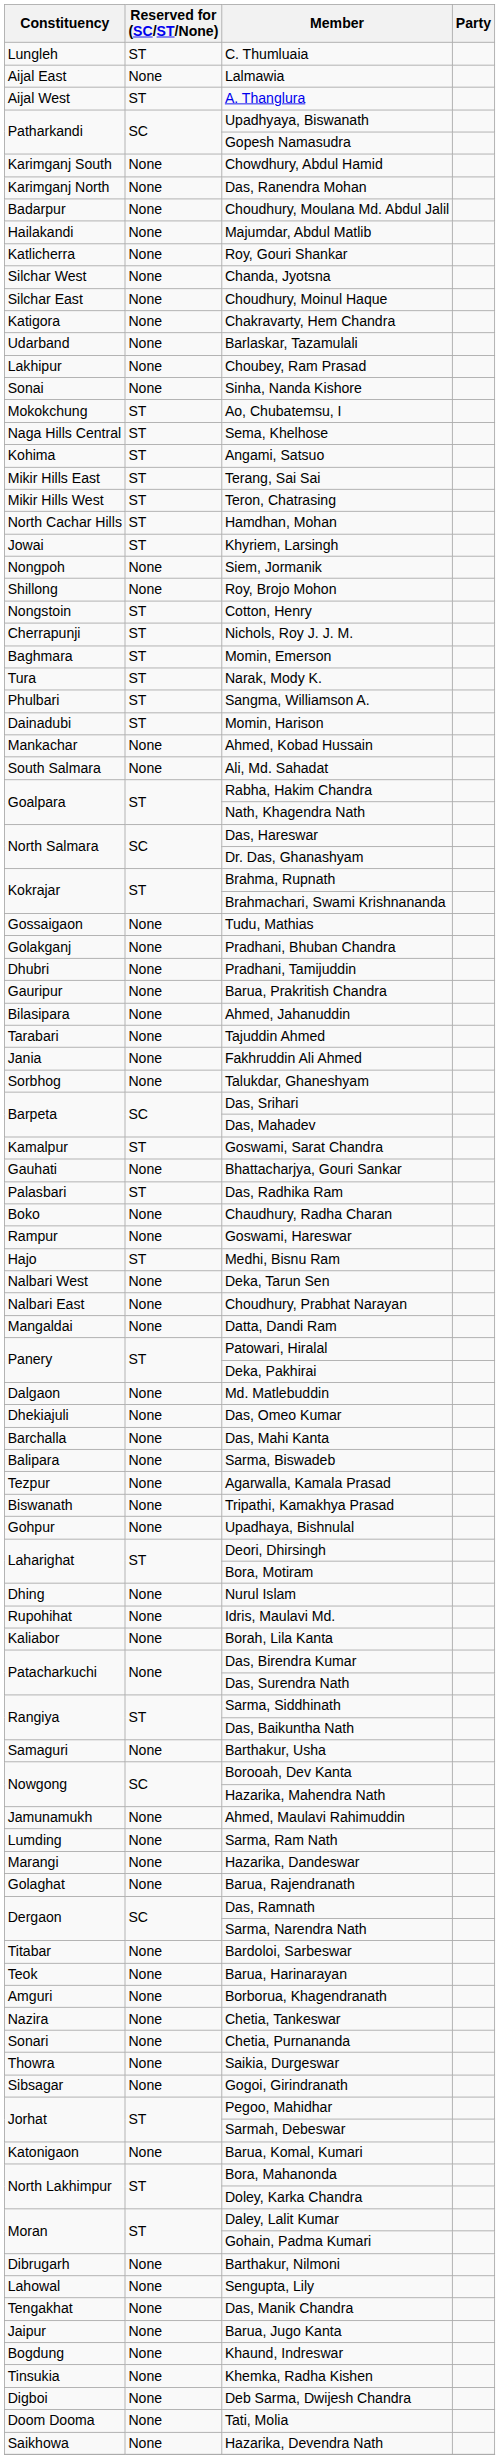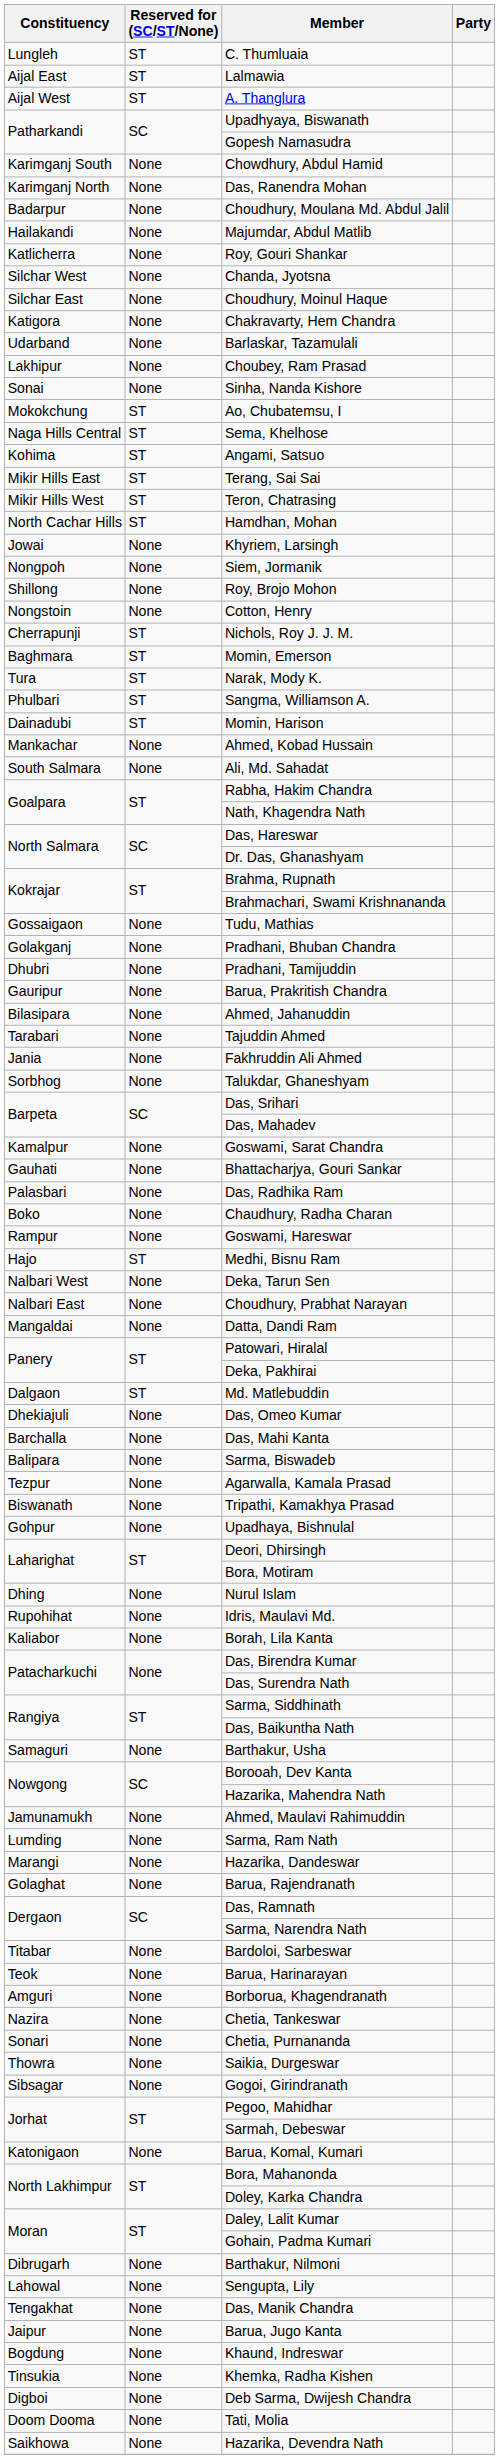 <table class="wikitable sortable">
 <tr>
 <th>Constituency</th>
 <th>Reserved for<br>(<a href='#'>SC</a>/<a href='#'>ST</a>/None)</th>
 <th>Member</th>
 <th colspan=2>Party</th>
 </tr>
 <tr>
 <td>Lungleh</td>
 <td>ST</td>
 <td>C. Thumluaia</td>
 <td></td>
 </tr>
 <tr>
 <td>Aijal East</td>
-<td>None</td>
+<td>ST</td>
 <td>Lalmawia</td>
 <td></td>
 </tr>
 <tr>
 <td>Aijal West</td>
 <td>ST</td>
 <td><a href='#'>A. Thanglura</a></td>
 <td></td>
 </tr>
 <tr>
 <td rowspan=2>Patharkandi</td>
 <td rowspan=2>SC</td>
 <td>Upadhyaya, Biswanath</td>
 <td></td>
 </tr>
 <tr>
 <td>Gopesh Namasudra</td>
 <td></td>
 </tr>
 <tr>
 <td>Karimganj South</td>
 <td>None</td>
 <td>Chowdhury, Abdul Hamid</td>
 <td></td>
 </tr>
 <tr>
 <td>Karimganj North</td>
 <td>None</td>
 <td>Das, Ranendra Mohan</td>
 <td></td>
 </tr>
 <tr>
 <td>Badarpur</td>
 <td>None</td>
 <td>Choudhury, Moulana Md. Abdul Jalil</td>
 <td></td>
 </tr>
 <tr>
 <td>Hailakandi</td>
 <td>None</td>
 <td>Majumdar, Abdul Matlib</td>
 <td></td>
 </tr>
 <tr>
 <td>Katlicherra</td>
 <td>None</td>
 <td>Roy, Gouri Shankar</td>
 <td></td>
 </tr>
 <tr>
 <td>Silchar West</td>
 <td>None</td>
 <td>Chanda, Jyotsna</td>
 <td></td>
 </tr>
 <tr>
 <td>Silchar East</td>
 <td>None</td>
 <td>Choudhury, Moinul Haque</td>
 <td></td>
 </tr>
 <tr>
 <td>Katigora</td>
 <td>None</td>
 <td>Chakravarty, Hem Chandra</td>
 <td></td>
 </tr>
 <tr>
 <td>Udarband</td>
 <td>None</td>
 <td>Barlaskar, Tazamulali</td>
 <td></td>
 </tr>
 <tr>
 <td>Lakhipur</td>
 <td>None</td>
 <td>Choubey, Ram Prasad</td>
 <td></td>
 </tr>
 <tr>
 <td>Sonai</td>
 <td>None</td>
 <td>Sinha, Nanda Kishore</td>
 <td></td>
 </tr>
 <tr>
 <td>Mokokchung</td>
 <td>ST</td>
 <td>Ao, Chubatemsu, I</td>
 <td></td>
 </tr>
 <tr>
 <td>Naga Hills Central</td>
 <td>ST</td>
 <td>Sema, Khelhose</td>
 <td></td>
 </tr>
 <tr>
 <td>Kohima</td>
 <td>ST</td>
 <td>Angami, Satsuo</td>
 <td></td>
 </tr>
 <tr>
 <td>Mikir Hills East</td>
 <td>ST</td>
 <td>Terang, Sai Sai</td>
 <td></td>
 </tr>
 <tr>
 <td>Mikir Hills West</td>
 <td>ST</td>
 <td>Teron, Chatrasing</td>
 <td></td>
 </tr>
 <tr>
 <td>North Cachar Hills</td>
 <td>ST</td>
 <td>Hamdhan, Mohan</td>
 <td></td>
 </tr>
 <tr>
 <td>Jowai</td>
-<td>ST</td>
+<td>None</td>
 <td>Khyriem, Larsingh</td>
 <td></td>
 </tr>
 <tr>
 <td>Nongpoh</td>
 <td>None</td>
 <td>Siem, Jormanik</td>
 <td></td>
 </tr>
 <tr>
 <td>Shillong</td>
 <td>None</td>
 <td>Roy, Brojo Mohon</td>
 <td></td>
 </tr>
 <tr>
 <td>Nongstoin</td>
-<td>ST</td>
+<td>None</td>
 <td>Cotton, Henry</td>
 <td></td>
 </tr>
 <tr>
 <td>Cherrapunji</td>
 <td>ST</td>
 <td>Nichols, Roy J. J. M.</td>
 <td></td>
 </tr>
 <tr>
 <td>Baghmara</td>
 <td>ST</td>
 <td>Momin, Emerson</td>
 <td></td>
 </tr>
 <tr>
 <td>Tura</td>
 <td>ST</td>
 <td>Narak, Mody K.</td>
 <td></td>
 </tr>
 <tr>
 <td>Phulbari</td>
 <td>ST</td>
 <td>Sangma, Williamson A.</td>
 <td></td>
 </tr>
 <tr>
 <td>Dainadubi</td>
 <td>ST</td>
 <td>Momin, Harison</td>
 <td></td>
 </tr>
 <tr>
 <td>Mankachar</td>
 <td>None</td>
 <td>Ahmed, Kobad Hussain</td>
 <td></td>
 </tr>
 <tr>
 <td>South Salmara</td>
 <td>None</td>
 <td>Ali, Md. Sahadat</td>
 <td></td>
 </tr>
 <tr>
 <td rowspan=2>Goalpara</td>
 <td rowspan=2>ST</td>
 <td>Rabha, Hakim Chandra</td>
 <td></td>
 </tr>
 <tr>
 <td>Nath, Khagendra Nath</td>
 <td></td>
 </tr>
 <tr>
 <td rowspan=2>North Salmara</td>
 <td rowspan=2>SC</td>
 <td>Das, Hareswar</td>
 <td></td>
 </tr>
 <tr>
 <td>Dr. Das, Ghanashyam</td>
 <td></td>
 </tr>
 <tr>
 <td rowspan=2>Kokrajar</td>
 <td rowspan=2>ST</td>
 <td>Brahma, Rupnath</td>
 <td></td>
 </tr>
 <tr>
 <td>Brahmachari, Swami Krishnananda</td>
 <td></td>
 </tr>
 <tr>
 <td>Gossaigaon</td>
 <td>None</td>
 <td>Tudu, Mathias</td>
 <td></td>
 </tr>
 <tr>
 <td>Golakganj</td>
 <td>None</td>
 <td>Pradhani, Bhuban Chandra</td>
 <td></td>
 </tr>
 <tr>
 <td>Dhubri</td>
 <td>None</td>
 <td>Pradhani, Tamijuddin</td>
 <td></td>
 </tr>
 <tr>
 <td>Gauripur</td>
 <td>None</td>
 <td>Barua, Prakritish Chandra</td>
 <td></td>
 </tr>
 <tr>
 <td>Bilasipara</td>
 <td>None</td>
 <td>Ahmed, Jahanuddin</td>
 <td></td>
 </tr>
 <tr>
 <td>Tarabari</td>
 <td>None</td>
 <td>Tajuddin Ahmed</td>
 <td></td>
 </tr>
 <tr>
 <td>Jania</td>
 <td>None</td>
 <td>Fakhruddin Ali Ahmed</td>
 <td></td>
 </tr>
 <tr>
 <td>Sorbhog</td>
 <td>None</td>
 <td>Talukdar, Ghaneshyam</td>
 <td></td>
 </tr>
 <tr>
 <td rowspan=2>Barpeta</td>
 <td rowspan=2>SC</td>
 <td>Das, Srihari</td>
 <td></td>
 </tr>
 <tr>
 <td>Das, Mahadev</td>
 <td></td>
 </tr>
 <tr>
 <td>Kamalpur</td>
-<td>ST</td>
+<td>None</td>
 <td>Goswami, Sarat Chandra</td>
 <td></td>
 </tr>
 <tr>
 <td>Gauhati</td>
 <td>None</td>
 <td>Bhattacharjya, Gouri Sankar</td>
 <td></td>
 </tr>
 <tr>
 <td>Palasbari</td>
-<td>ST</td>
+<td>None</td>
 <td>Das, Radhika Ram</td>
 <td></td>
 </tr>
 <tr>
 <td>Boko</td>
 <td>None</td>
 <td>Chaudhury, Radha Charan</td>
 <td></td>
 </tr>
 <tr>
 <td>Rampur</td>
 <td>None</td>
 <td>Goswami, Hareswar</td>
 <td></td>
 </tr>
 <tr>
 <td>Hajo</td>
 <td>ST</td>
 <td>Medhi, Bisnu Ram</td>
 <td></td>
 </tr>
 <tr>
 <td>Nalbari West</td>
 <td>None</td>
 <td>Deka, Tarun Sen</td>
 <td></td>
 </tr>
 <tr>
 <td>Nalbari East</td>
 <td>None</td>
 <td>Choudhury, Prabhat Narayan</td>
 <td></td>
 </tr>
 <tr>
 <td>Mangaldai</td>
 <td>None</td>
 <td>Datta, Dandi Ram</td>
 <td></td>
 </tr>
 <tr>
 <td rowspan=2>Panery</td>
 <td rowspan=2>ST</td>
 <td>Patowari, Hiralal</td>
 <td></td>
 </tr>
 <tr>
 <td>Deka, Pakhirai</td>
 <td></td>
 </tr>
 <tr>
 <td>Dalgaon</td>
-<td>None</td>
+<td>ST</td>
 <td>Md. Matlebuddin</td>
 <td></td>
 </tr>
 <tr>
 <td>Dhekiajuli</td>
 <td>None</td>
 <td>Das, Omeo Kumar</td>
 <td></td>
 </tr>
 <tr>
 <td>Barchalla</td>
 <td>None</td>
 <td>Das, Mahi Kanta</td>
 <td></td>
 </tr>
 <tr>
 <td>Balipara</td>
 <td>None</td>
 <td>Sarma, Biswadeb</td>
 <td></td>
 </tr>
 <tr>
 <td>Tezpur</td>
 <td>None</td>
 <td>Agarwalla, Kamala Prasad</td>
 <td></td>
 </tr>
 <tr>
 <td>Biswanath</td>
 <td>None</td>
 <td>Tripathi, Kamakhya Prasad</td>
 <td></td>
 </tr>
 <tr>
 <td>Gohpur</td>
 <td>None</td>
 <td>Upadhaya, Bishnulal</td>
 <td></td>
 </tr>
 <tr>
 <td rowspan=2>Laharighat</td>
 <td rowspan=2>ST</td>
 <td>Deori, Dhirsingh</td>
 <td></td>
 </tr>
 <tr>
 <td>Bora, Motiram</td>
 <td></td>
 </tr>
 <tr>
 <td>Dhing</td>
 <td>None</td>
 <td>Nurul Islam</td>
 <td></td>
 </tr>
 <tr>
 <td>Rupohihat</td>
 <td>None</td>
 <td>Idris, Maulavi Md.</td>
 <td></td>
 </tr>
 <tr>
 <td>Kaliabor</td>
 <td>None</td>
 <td>Borah, Lila Kanta</td>
 <td></td>
 </tr>
 <tr>
 <td rowspan=2>Patacharkuchi</td>
 <td rowspan=2>None</td>
 <td>Das, Birendra Kumar</td>
 <td></td>
 </tr>
 <tr>
 <td>Das, Surendra Nath</td>
 <td></td>
 </tr>
 <tr>
 <td rowspan=2>Rangiya</td>
 <td rowspan=2>ST</td>
 <td>Sarma, Siddhinath</td>
 <td></td>
 </tr>
 <tr>
 <td>Das, Baikuntha Nath</td>
 <td></td>
 </tr>
 <tr>
 <td>Samaguri</td>
 <td>None</td>
 <td>Barthakur, Usha</td>
 <td></td>
 </tr>
 <tr>
 <td rowspan=2>Nowgong</td>
 <td rowspan=2>SC</td>
 <td>Borooah, Dev Kanta</td>
 <td></td>
 </tr>
 <tr>
 <td>Hazarika, Mahendra Nath</td>
 <td></td>
 </tr>
 <tr>
 <td>Jamunamukh</td>
 <td>None</td>
 <td>Ahmed, Maulavi Rahimuddin</td>
 <td></td>
 </tr>
 <tr>
 <td>Lumding</td>
 <td>None</td>
 <td>Sarma, Ram Nath</td>
 <td></td>
 </tr>
 <tr>
 <td>Marangi</td>
 <td>None</td>
 <td>Hazarika, Dandeswar</td>
 <td></td>
 </tr>
 <tr>
 <td>Golaghat</td>
 <td>None</td>
 <td>Barua, Rajendranath</td>
 <td></td>
 </tr>
 <tr>
 <td rowspan=2>Dergaon</td>
 <td rowspan=2>SC</td>
 <td>Das, Ramnath</td>
 <td></td>
 </tr>
 <tr>
 <td>Sarma, Narendra Nath</td>
 <td></td>
 </tr>
 <tr>
 <td>Titabar</td>
 <td>None</td>
 <td>Bardoloi, Sarbeswar</td>
 <td></td>
 </tr>
 <tr>
 <td>Teok</td>
 <td>None</td>
 <td>Barua, Harinarayan</td>
 <td></td>
 </tr>
 <tr>
 <td>Amguri</td>
 <td>None</td>
 <td>Borborua, Khagendranath</td>
 <td></td>
 </tr>
 <tr>
 <td>Nazira</td>
 <td>None</td>
 <td>Chetia, Tankeswar</td>
 <td></td>
 </tr>
 <tr>
 <td>Sonari</td>
 <td>None</td>
 <td>Chetia, Purnananda</td>
 <td></td>
 </tr>
 <tr>
 <td>Thowra</td>
 <td>None</td>
 <td>Saikia, Durgeswar</td>
 <td></td>
 </tr>
 <tr>
 <td>Sibsagar</td>
 <td>None</td>
 <td>Gogoi, Girindranath</td>
 <td></td>
 </tr>
 <tr>
 <td rowspan=2>Jorhat</td>
 <td rowspan=2>ST</td>
 <td>Pegoo, Mahidhar</td>
 <td></td>
 </tr>
 <tr>
 <td>Sarmah, Debeswar</td>
 <td></td>
 </tr>
 <tr>
 <td>Katonigaon</td>
 <td>None</td>
 <td>Barua, Komal, Kumari</td>
 <td></td>
 </tr>
 <tr>
 <td rowspan=2>North Lakhimpur</td>
 <td rowspan=2>ST</td>
 <td>Bora, Mahanonda</td>
 <td></td>
 </tr>
 <tr>
 <td>Doley, Karka Chandra</td>
 <td></td>
 </tr>
 <tr>
 <td rowspan=2>Moran</td>
 <td rowspan=2>ST</td>
 <td>Daley, Lalit Kumar</td>
 <td></td>
 </tr>
 <tr>
 <td>Gohain, Padma Kumari</td>
 <td></td>
 </tr>
 <tr>
 <td>Dibrugarh</td>
 <td>None</td>
 <td>Barthakur, Nilmoni</td>
 <td></td>
 </tr>
 <tr>
 <td>Lahowal</td>
 <td>None</td>
 <td>Sengupta, Lily</td>
 <td></td>
 </tr>
 <tr>
 <td>Tengakhat</td>
 <td>None</td>
 <td>Das, Manik Chandra</td>
 <td></td>
 </tr>
 <tr>
 <td>Jaipur</td>
 <td>None</td>
 <td>Barua, Jugo Kanta</td>
 <td></td>
 </tr>
 <tr>
 <td>Bogdung</td>
 <td>None</td>
 <td>Khaund, Indreswar</td>
 <td></td>
 </tr>
 <tr>
 <td>Tinsukia</td>
 <td>None</td>
 <td>Khemka, Radha Kishen</td>
 <td></td>
 </tr>
 <tr>
 <td>Digboi</td>
 <td>None</td>
 <td>Deb Sarma, Dwijesh Chandra</td>
 <td></td>
 </tr>
 <tr>
 <td>Doom Dooma</td>
 <td>None</td>
 <td>Tati, Molia</td>
 <td></td>
 </tr>
 <tr>
 <td>Saikhowa</td>
 <td>None</td>
 <td>Hazarika, Devendra Nath</td>
 <td></td>
 </tr>
 <tr>
 </tr>
 </table>
